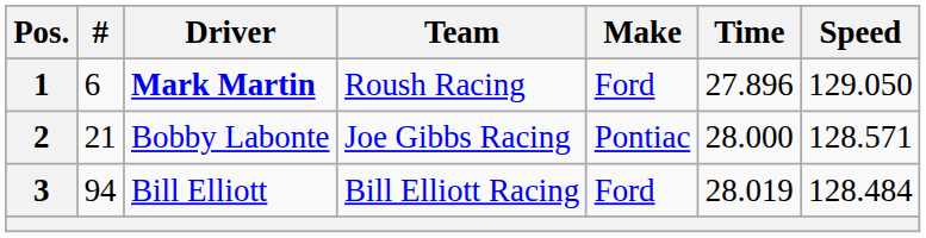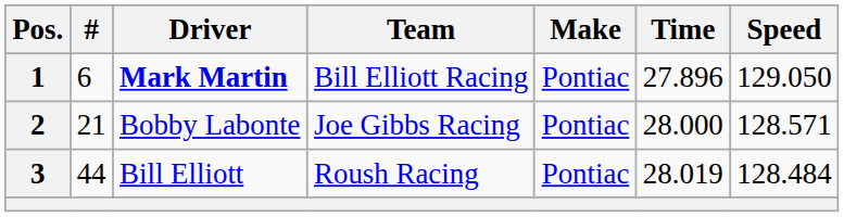 <table class="wikitable" style="font-size:95%">
 <tr>
 <th>Pos.</th>
 <th>#</th>
 <th>Driver</th>
 <th>Team</th>
 <th>Make</th>
 <th>Time</th>
 <th>Speed</th>
 </tr>
 <tr>
 <th>1</th>
 <td>6</td>
 <td><strong><a href='#'>Mark Martin</a></strong></td>
-<td><a href='#'>Roush Racing</a></td>
-<td><a href='#'>Ford</a></td>
+<td><a href='#'>Bill Elliott Racing</a></td>
+<td><a href='#'>Pontiac</a></td>
 <td>27.896</td>
 <td>129.050</td>
 </tr>
 <tr>
 <th>2</th>
 <td>21</td>
 <td><a href='#'>Bobby Labonte</a></td>
 <td><a href='#'>Joe Gibbs Racing</a></td>
 <td><a href='#'>Pontiac</a></td>
 <td>28.000</td>
 <td>128.571</td>
 </tr>
 <tr>
 <th>3</th>
-<td>94</td>
+<td>44</td>
 <td><a href='#'>Bill Elliott</a></td>
-<td><a href='#'>Bill Elliott Racing</a></td>
-<td><a href='#'>Ford</a></td>
+<td><a href='#'>Roush Racing</a></td>
+<td><a href='#'>Pontiac</a></td>
 <td>28.019</td>
 <td>128.484</td>
 </tr>
 <tr>
 <th colspan="7"></th>
 </tr>
 </table>
